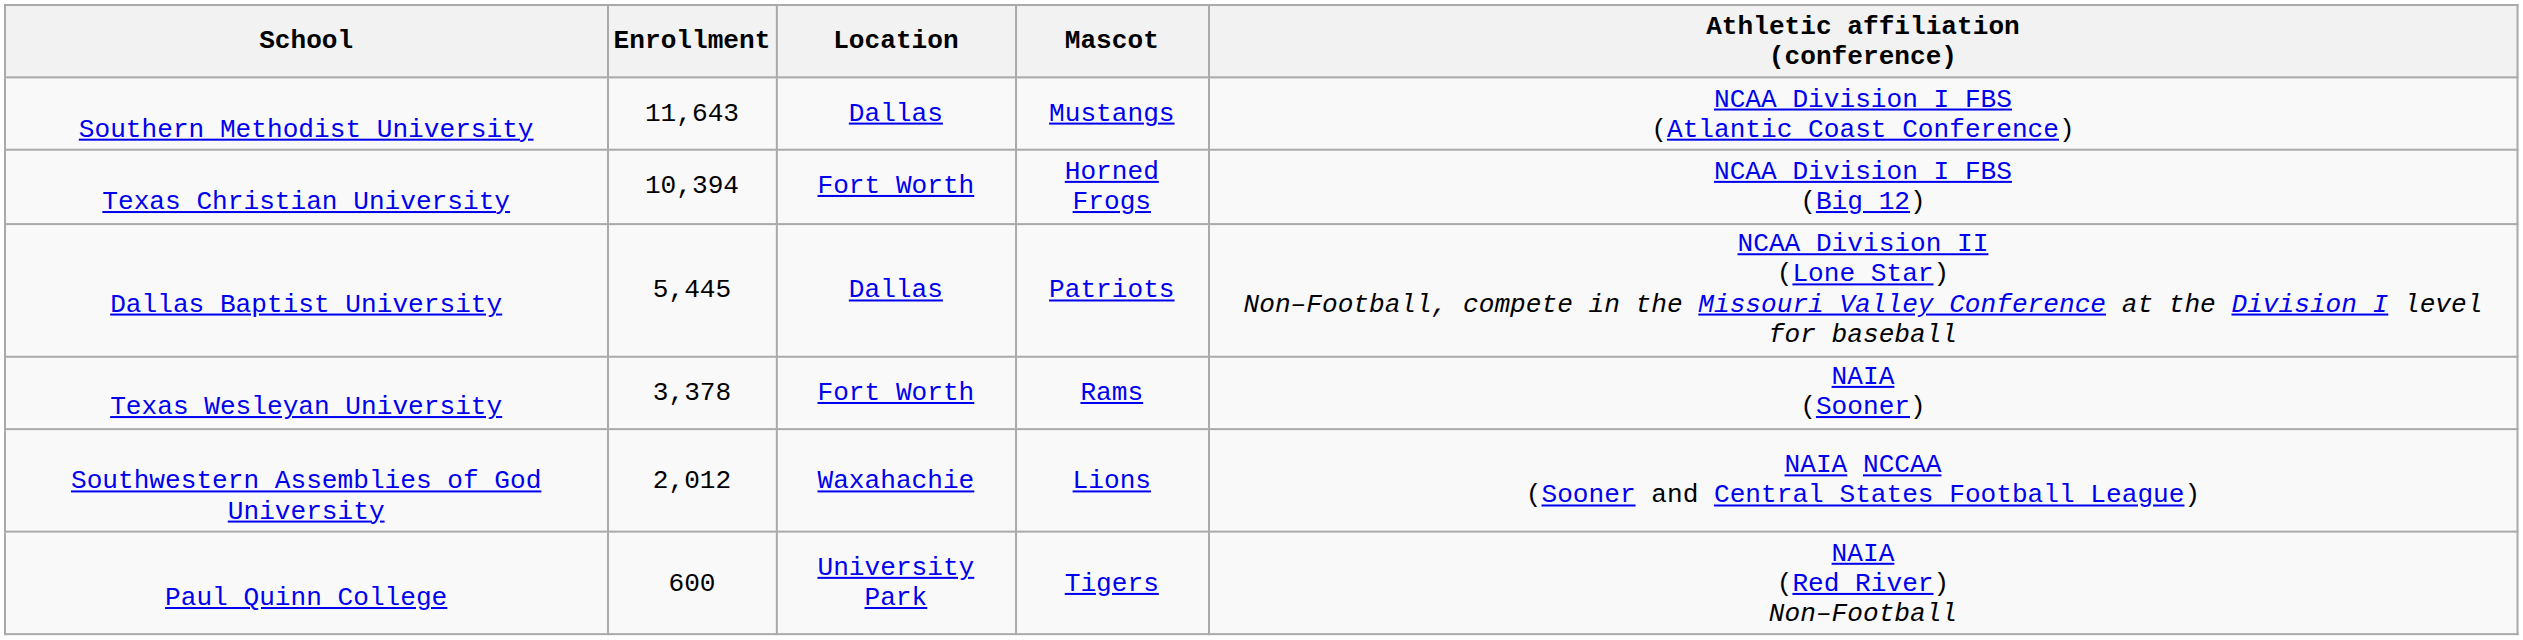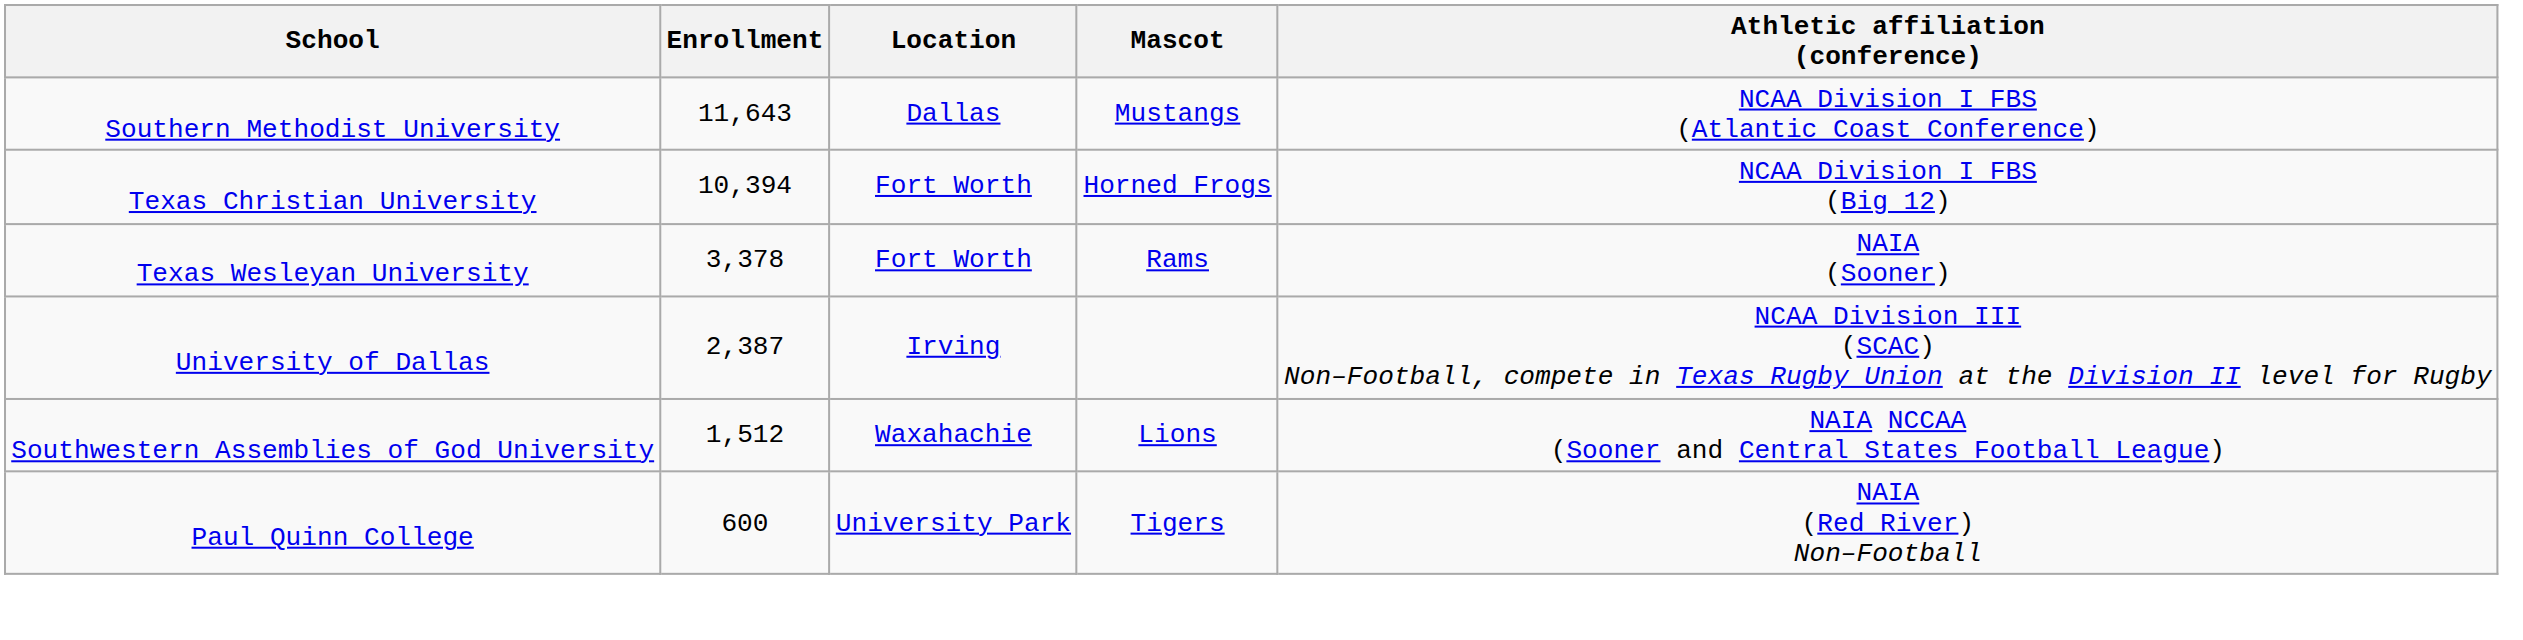 <table class="wikitable sortable" style="text-align:center;">
 <tr>
 <th>School</th>
 <th>Enrollment</th>
 <th>Location</th>
 <th>Mascot</th>
 <th>Athletic affiliation<br>(conference)</th>
 </tr>
 <tr>
 <td><br><a href='#'>Southern Methodist University</a></td>
 <td>11,643</td>
 <td><a href='#'>Dallas</a></td>
 <td><a href='#'>Mustangs</a></td>
 <td><a href='#'>NCAA Division I FBS</a><br>(<a href='#'>Atlantic Coast Conference</a>)</td>
 </tr>
 <tr>
 <td><br><a href='#'>Texas Christian University</a></td>
 <td>10,394</td>
 <td><a href='#'>Fort Worth</a></td>
 <td><a href='#'>Horned Frogs</a></td>
 <td><a href='#'>NCAA Division I FBS</a><br>(<a href='#'>Big 12</a>)</td>
 </tr>
 <tr>
-<td><br><a href='#'>Dallas Baptist University</a></td>
-<td>5,445</td>
-<td><a href='#'>Dallas</a></td>
-<td><a href='#'>Patriots</a></td>
-<td><a href='#'>NCAA Division II</a><br>(<a href='#'>Lone Star</a>)<br><em>Non–Football, compete in the <a href='#'>Missouri Valley Conference</a> at the <a href='#'>Division I</a> level for baseball</em></td>
-</tr>
-<tr>
 <td><br><a href='#'>Texas Wesleyan University</a></td>
 <td>3,378</td>
 <td><a href='#'>Fort Worth</a></td>
 <td><a href='#'>Rams</a></td>
 <td><a href='#'>NAIA</a><br>(<a href='#'>Sooner</a>)</td>
 </tr>
 <tr>
+<td><br><a href='#'>University of Dallas</a></td>
+<td>2,387</td>
+<td><a href='#'>Irving</a></td>
+<td></td>
+<td><a href='#'>NCAA Division III</a><br>(<a href='#'>SCAC</a>)<br><em>Non–Football, compete in <a href='#'>Texas Rugby Union</a> at the <a href='#'>Division II</a> level for Rugby</em></td>
+</tr>
+<tr>
 <td><br><a href='#'>Southwestern Assemblies of God University</a></td>
-<td>2,012</td>
+<td>1,512</td>
 <td><a href='#'>Waxahachie</a></td>
 <td><a href='#'>Lions</a></td>
 <td><a href='#'>NAIA</a> <a href='#'>NCCAA</a><br>(<a href='#'>Sooner</a> and <a href='#'>Central States Football League</a>)</td>
 </tr>
 <tr>
 <td><br><a href='#'>Paul Quinn College</a></td>
 <td>600</td>
 <td><a href='#'>University Park</a></td>
 <td><a href='#'>Tigers</a></td>
 <td><a href='#'>NAIA</a>  <br>(<a href='#'>Red River</a>)<br><em>Non–Football</em></td>
 </tr>
 </table>
